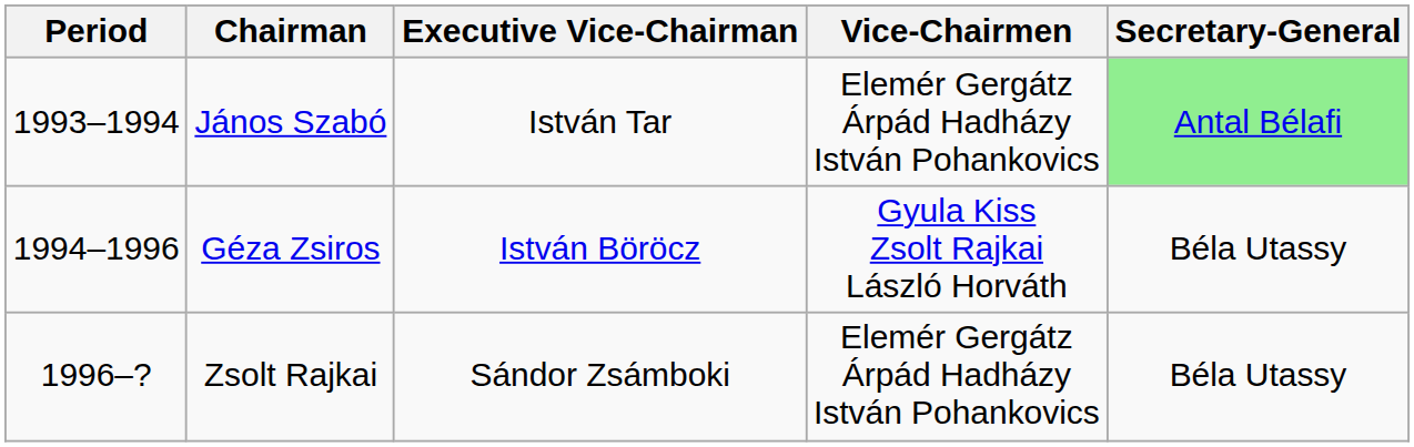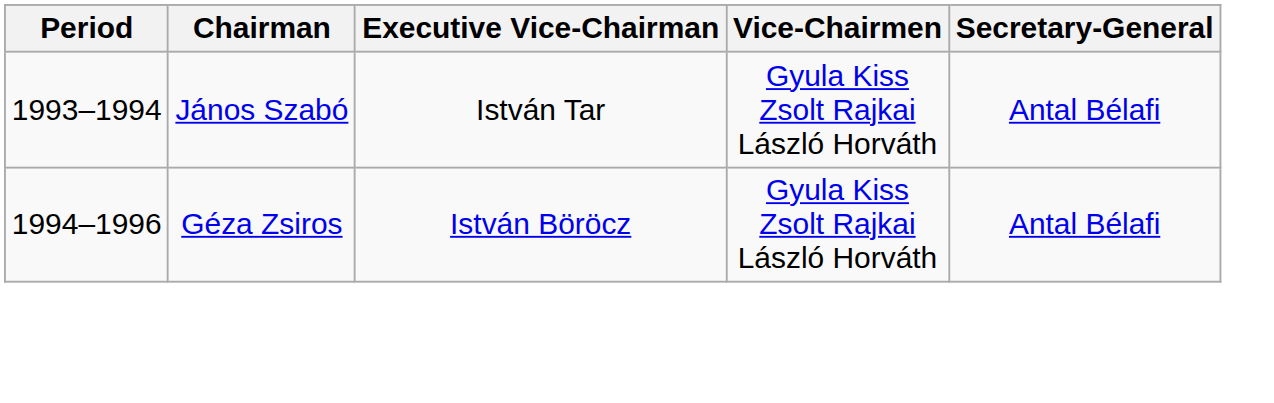 <table class="wikitable" style="text-align:center">
 <tr align="center">
 <th>Period</th>
 <th>Chairman</th>
 <th>Executive Vice-Chairman</th>
 <th>Vice-Chairmen</th>
 <th>Secretary-General</th>
 </tr>
 <tr>
 <td>1993–1994</td>
 <td><a href='#'>János Szabó</a></td>
 <td>István Tar</td>
-<td>Elemér Gergátz<br>Árpád Hadházy<br>István Pohankovics</td>
-<td style="background: lightgreen;"><a href='#'>Antal Bélafi</a></td>
+<td><a href='#'>Gyula Kiss</a><br><a href='#'>Zsolt Rajkai</a><br>László Horváth</td>
+<td><a href='#'>Antal Bélafi</a></td>
 </tr>
 <tr>
 <td>1994–1996</td>
 <td><a href='#'>Géza Zsiros</a></td>
 <td><a href='#'>István Böröcz</a></td>
 <td><a href='#'>Gyula Kiss</a><br><a href='#'>Zsolt Rajkai</a><br>László Horváth</td>
-<td>Béla Utassy</td>
-</tr>
-<tr>
-<td>1996–?</td>
-<td>Zsolt Rajkai</td>
-<td>Sándor Zsámboki</td>
-<td>Elemér Gergátz<br>Árpád Hadházy<br>István Pohankovics</td>
-<td>Béla Utassy</td>
+<td><a href='#'>Antal Bélafi</a></td>
 </tr>
 </table>
